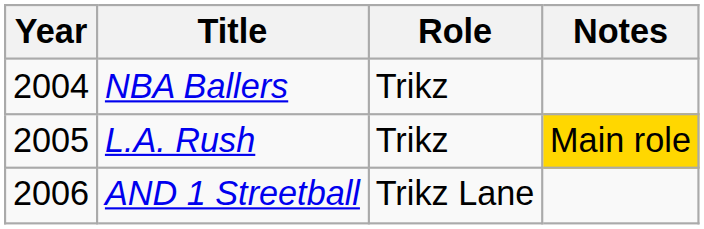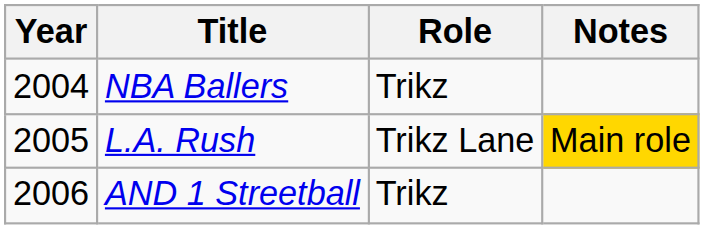 <table class="wikitable sortable" summary="List of videogame roles">
 <tr>
 <th>Year</th>
 <th>Title</th>
 <th>Role</th>
 <th class="unsortable">Notes</th>
 </tr>
 <tr>
 <td>2004</td>
 <td><em><a href='#'>NBA Ballers</a></em></td>
 <td>Trikz</td>
 <td></td>
 </tr>
 <tr>
 <td>2005</td>
 <td><em><a href='#'>L.A. Rush</a></em></td>
-<td>Trikz</td>
+<td>Trikz Lane</td>
 <td style="background: gold;">Main role</td>
 </tr>
 <tr>
 <td>2006</td>
 <td><em><a href='#'>AND 1 Streetball</a></em></td>
-<td>Trikz Lane</td>
+<td>Trikz</td>
 <td></td>
 </tr>
 </table>
